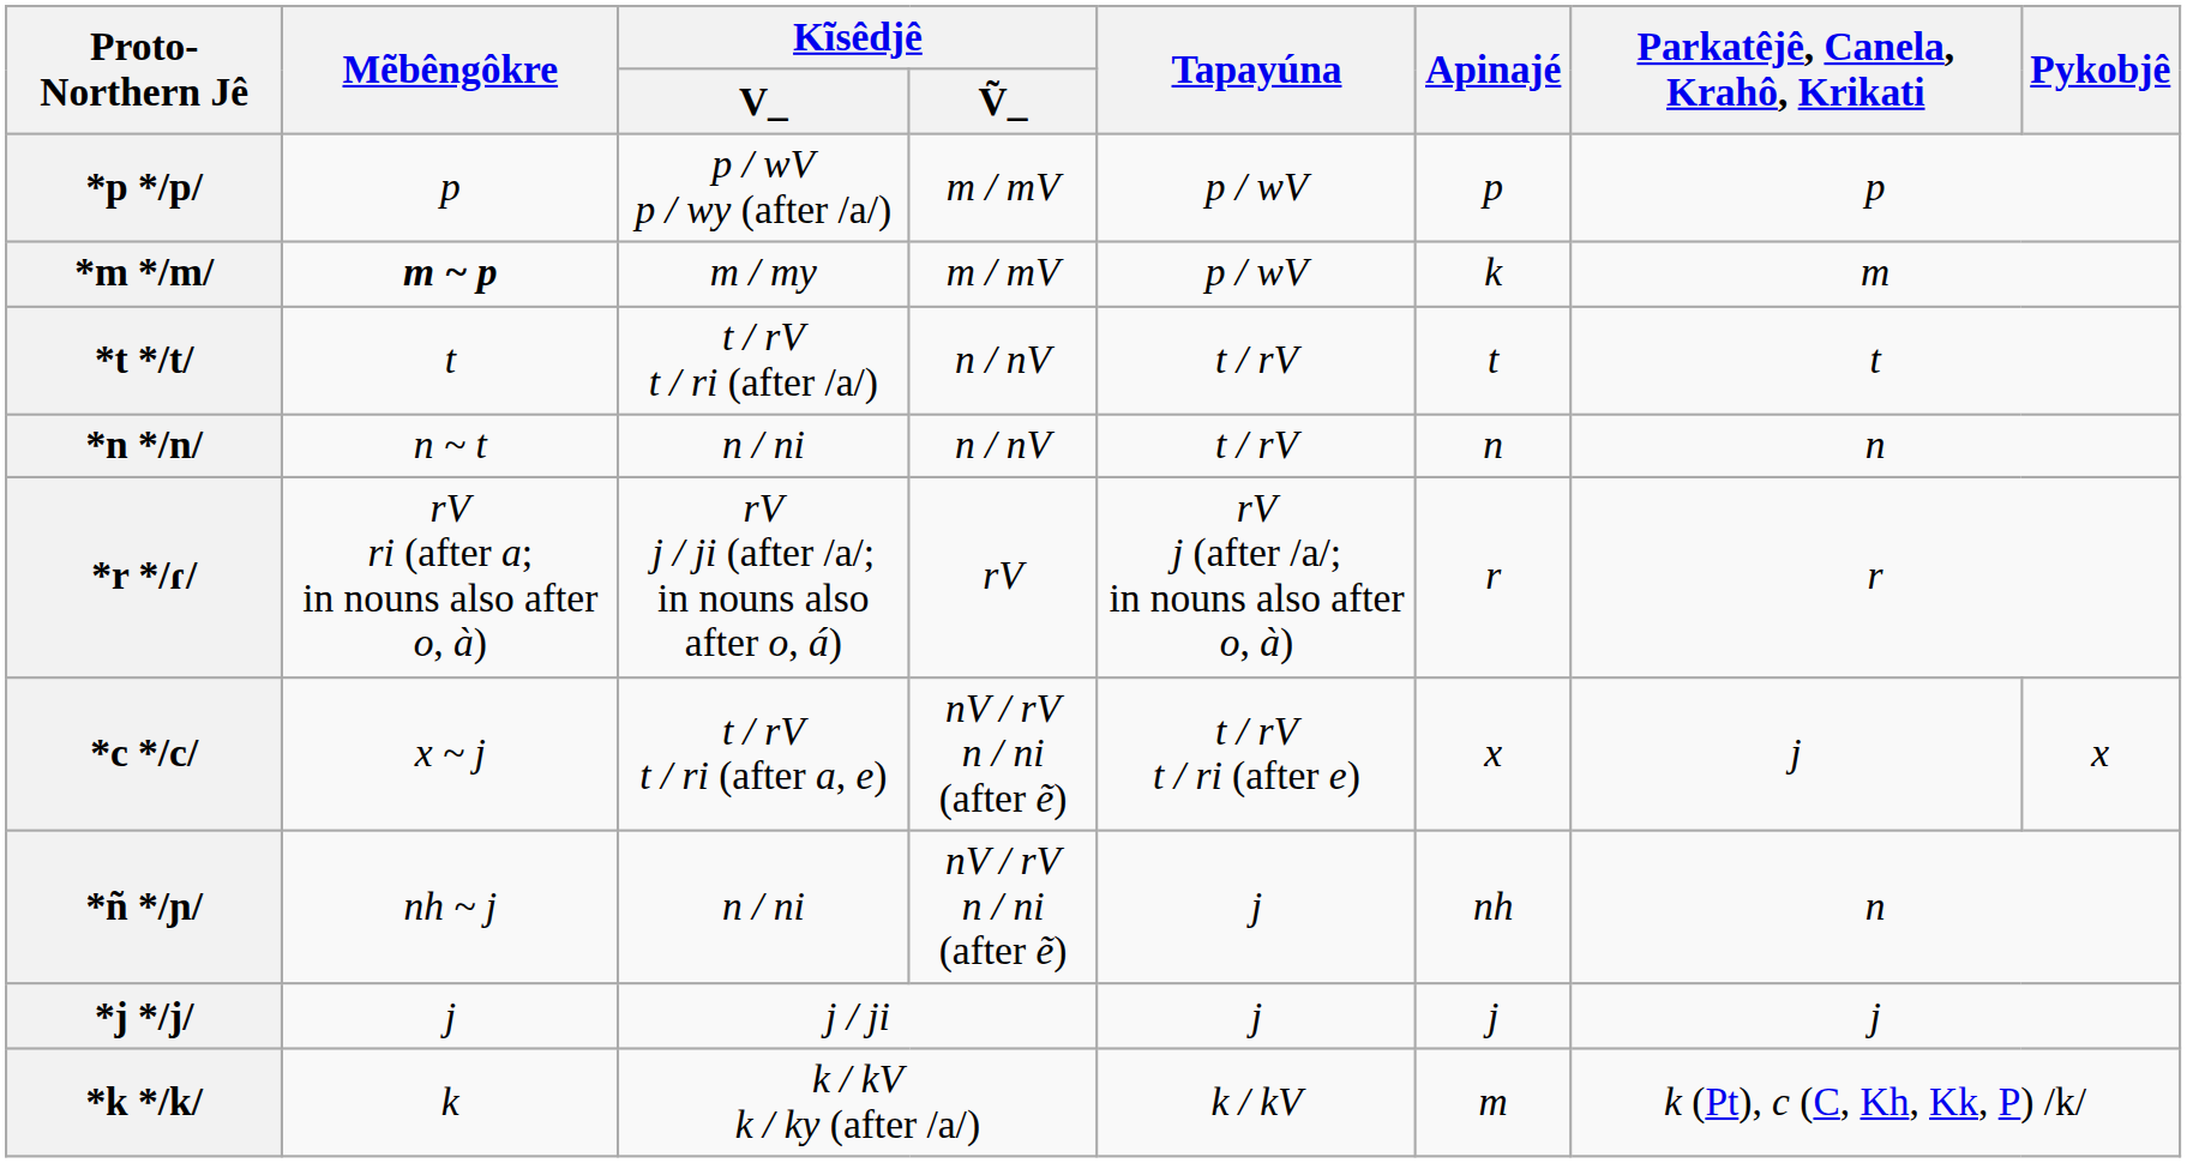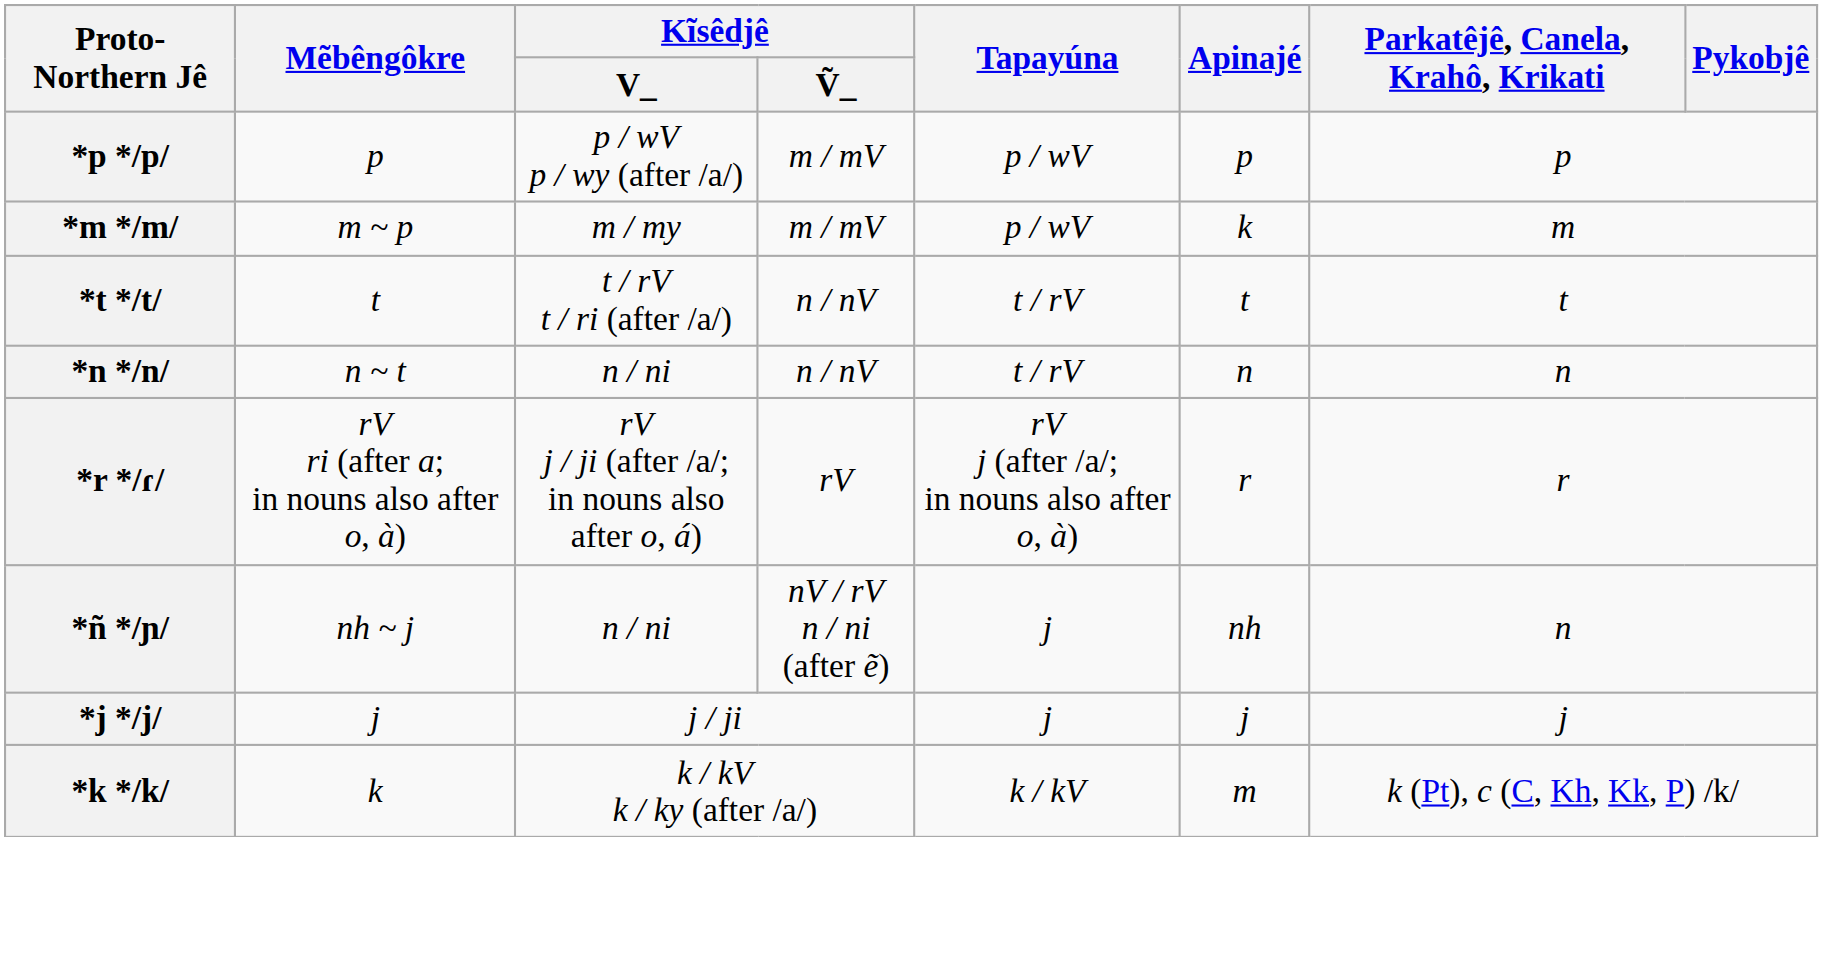 <table class="wikitable" style="text-align: center;">
 <tr>
 <th rowspan="2">Proto-Northern Jê</th>
 <th rowspan="2"><a href='#'>Mẽbêngôkre</a></th>
 <th colspan="2"><a href='#'>Kĩsêdjê</a></th>
 <th rowspan="2"><a href='#'>Tapayúna</a></th>
 <th rowspan="2"><a href='#'>Apinajé</a></th>
 <th rowspan="2"><a href='#'>Parkatêjê</a>, <a href='#'>Canela</a>, <a href='#'>Krahô</a>, <a href='#'>Krikati</a></th>
 <th rowspan="2"><a href='#'>Pykobjê</a></th>
 </tr>
 <tr>
 <th>V_</th>
 <th>Ṽ_</th>
 </tr>
 <tr>
 <th>*p */p/</th>
 <td><em>p</em></td>
 <td><em>p / wV<br>p / wy</em> (after /a/)</td>
 <td><em>m / mV</em></td>
 <td><em>p / wV</em></td>
 <td><em>p</em></td>
 <td colspan="2"><em>p</em></td>
 </tr>
 <tr>
 <th>*m */m/</th>
-<td><strong><em>m ~ p</em></strong></td>
+<td><em>m ~ p</em></td>
 <td><em>m / my</em></td>
 <td><em>m / mV</em></td>
 <td><em>p / wV</em></td>
 <td><em>k</em></td>
 <td colspan="2"><em>m</em></td>
 </tr>
 <tr>
 <th>*t */t/</th>
 <td><em>t</em></td>
 <td><em>t / rV<br>t / ri</em> (after /a/)</td>
 <td><em>n / nV</em></td>
 <td><em>t / rV</em></td>
 <td><em>t</em></td>
 <td colspan="2"><em>t</em></td>
 </tr>
 <tr>
 <th>*n */n/</th>
 <td><em>n ~ t</em></td>
 <td><em>n / ni</em></td>
 <td><em>n / nV</em></td>
 <td><em>t / rV</em></td>
 <td><em>n</em></td>
 <td colspan="2"><em>n</em></td>
 </tr>
 <tr>
 <th>*r */ɾ/</th>
 <td><em>rV<br>ri</em> (after <em>a</em>;<br>in nouns also after <em>o</em>, <em>à</em>)</td>
 <td><em>rV<br>j / ji</em> (after /a/;<br>in nouns also after <em>o</em>, <em>á</em>)</td>
 <td><em>rV</em></td>
 <td><em>rV<br>j</em> (after /a/;<br>in nouns also after <em>o</em>, <em>à</em>)</td>
 <td><em>r</em></td>
 <td colspan="2"><em>r</em></td>
 </tr>
 <tr>
-<th>*c */c/</th>
-<td><em>x ~ j</em></td>
-<td><em>t / rV<br>t / ri</em> (after <em>a</em>, <em>e</em>)</td>
-<td><em>nV / rV<br>n / ni</em> (after <em>ẽ</em>)</td>
-<td><em>t / rV<br>t / ri</em> (after <em>e</em>)</td>
-<td><em>x</em></td>
-<td><em>j</em></td>
-<td><em>x</em></td>
-</tr>
-<tr>
 <th>*ñ */ɲ/</th>
 <td><em>nh ~ j</em></td>
 <td><em>n / ni</em></td>
 <td><em>nV / rV<br>n / ni</em> (after <em>ẽ</em>)</td>
 <td><em>j</em></td>
 <td><em>nh</em></td>
 <td colspan="2"><em>n</em></td>
 </tr>
 <tr>
 <th>*j */j/</th>
 <td><em>j</em></td>
 <td colspan="2"><em>j / ji</em></td>
 <td><em>j</em></td>
 <td><em>j</em></td>
 <td colspan="2"><em>j</em></td>
 </tr>
 <tr>
 <th>*k */k/</th>
 <td><em>k</em></td>
 <td colspan="2"><em>k / kV<br>k / ky</em> (after /a/)</td>
 <td><em>k / kV</em></td>
 <td><em>m</em></td>
 <td colspan="2"><em>k</em> (<a href='#'>Pt</a>), <em>c</em> (<a href='#'>C</a>, <a href='#'>Kh</a>, <a href='#'>Kk</a>, <a href='#'>P</a>) /k/</td>
 </tr>
 </table>
